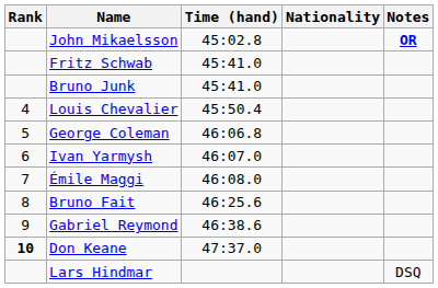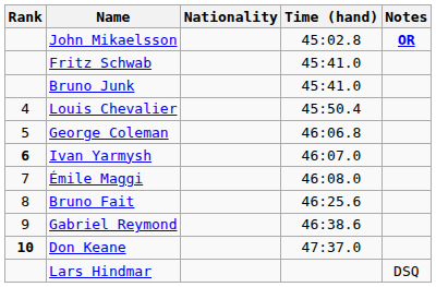 <table class="wikitable sortable" style="text-align:center">
 <tr>
 <th>Rank</th>
 <th>Name</th>
+<th>Nationality</th>
 <th>Time (hand)</th>
-<th>Nationality</th>
 <th>Notes</th>
 </tr>
 <tr>
 <td></td>
 <td align=left><a href='#'>John Mikaelsson</a></td>
+<td align=left></td>
 <td>45:02.8</td>
-<td align=left></td>
 <td><strong><a href='#'>OR</a></strong></td>
 </tr>
 <tr>
 <td></td>
 <td align=left><a href='#'>Fritz Schwab</a></td>
+<td align=left></td>
 <td>45:41.0</td>
-<td align=left></td>
 <td></td>
 </tr>
 <tr>
 <td></td>
 <td align=left><a href='#'>Bruno Junk</a></td>
+<td align=left></td>
 <td>45:41.0</td>
-<td align=left></td>
 <td></td>
 </tr>
 <tr>
 <td>4</td>
 <td align=left><a href='#'>Louis Chevalier</a></td>
+<td align=left></td>
 <td>45:50.4</td>
-<td align=left></td>
 <td></td>
 </tr>
 <tr>
 <td>5</td>
 <td align=left><a href='#'>George Coleman</a></td>
+<td align=left></td>
 <td>46:06.8</td>
-<td align=left></td>
 <td></td>
 </tr>
 <tr>
-<td>6</td>
+<td><strong>6</strong></td>
 <td align=left><a href='#'>Ivan Yarmysh</a></td>
+<td align=left></td>
 <td>46:07.0</td>
-<td align=left></td>
 <td></td>
 </tr>
 <tr>
 <td>7</td>
 <td align=left><a href='#'>Émile Maggi</a></td>
+<td align=left></td>
 <td>46:08.0</td>
-<td align=left></td>
 <td></td>
 </tr>
 <tr>
 <td>8</td>
 <td align=left><a href='#'>Bruno Fait</a></td>
+<td align=left></td>
 <td>46:25.6</td>
-<td align=left></td>
 <td></td>
 </tr>
 <tr>
 <td>9</td>
 <td align=left><a href='#'>Gabriel Reymond</a></td>
+<td align=left></td>
 <td>46:38.6</td>
-<td align=left></td>
 <td></td>
 </tr>
 <tr>
 <td><strong>10</strong></td>
 <td align=left><a href='#'>Don Keane</a></td>
+<td align=left></td>
 <td>47:37.0</td>
-<td align=left></td>
 <td></td>
 </tr>
 <tr>
 <td></td>
 <td align=left><a href='#'>Lars Hindmar</a></td>
+<td align=left></td>
 <td></td>
-<td align=left></td>
 <td>DSQ</td>
 </tr>
 </table>
